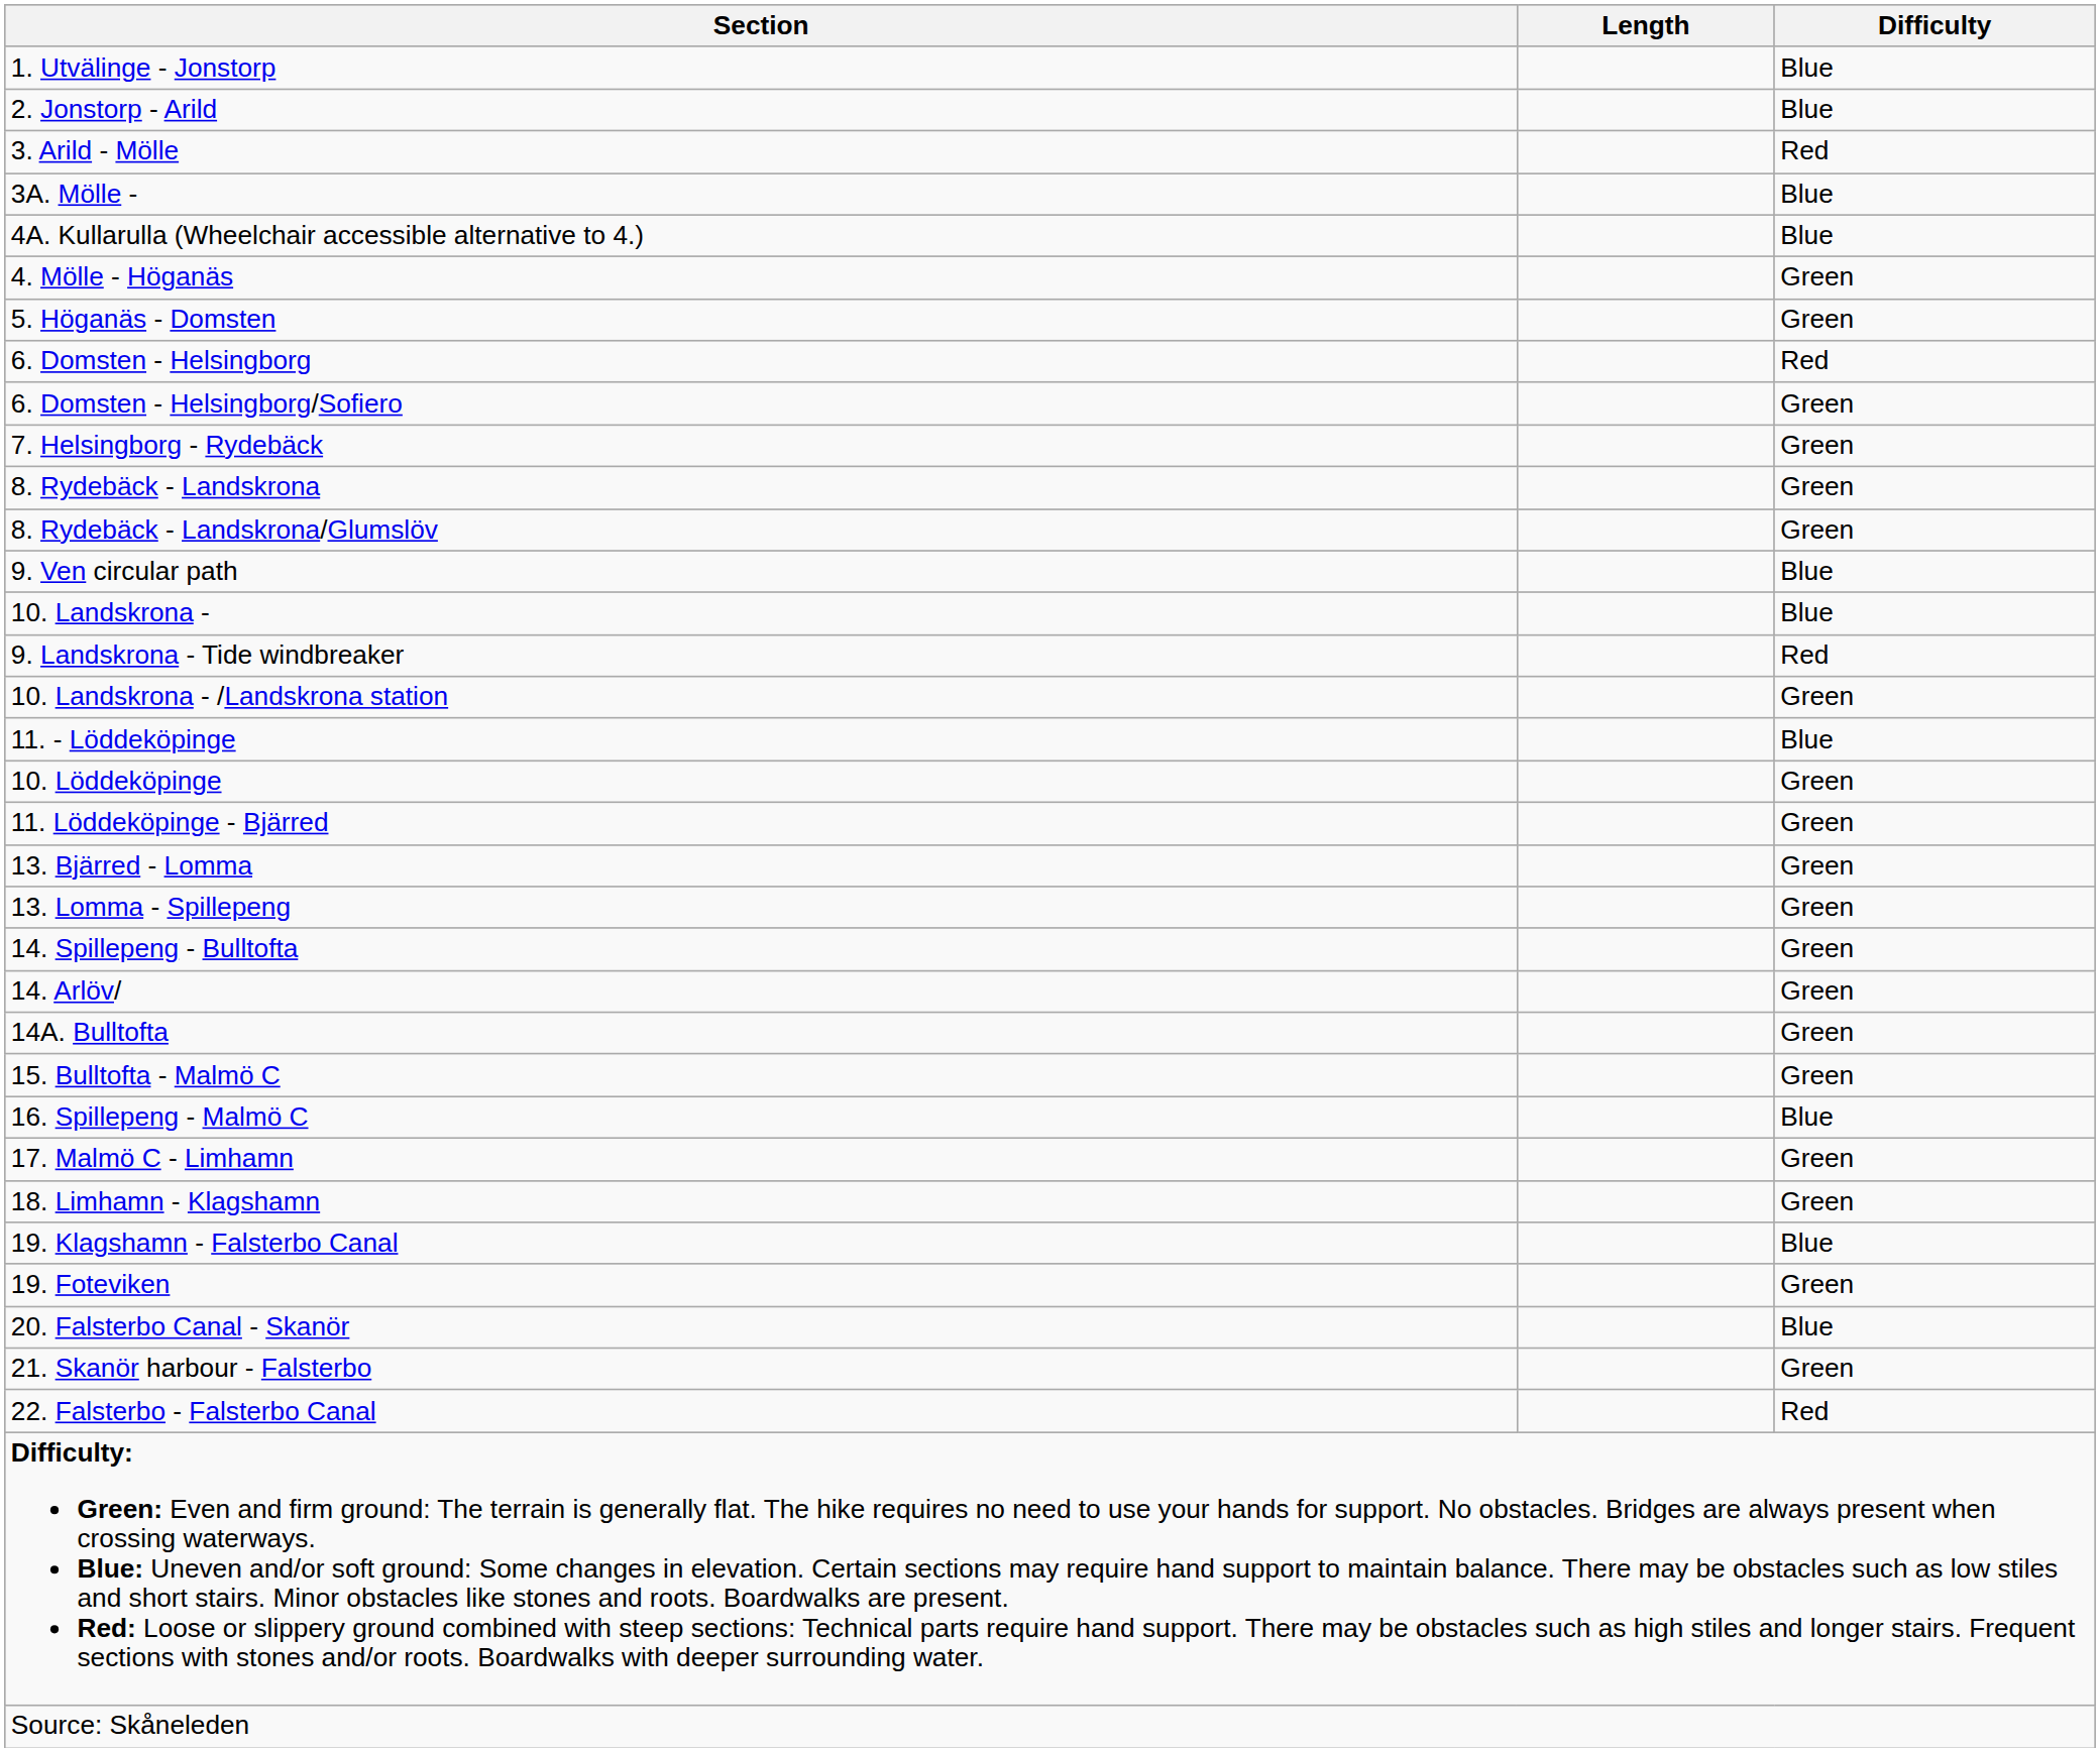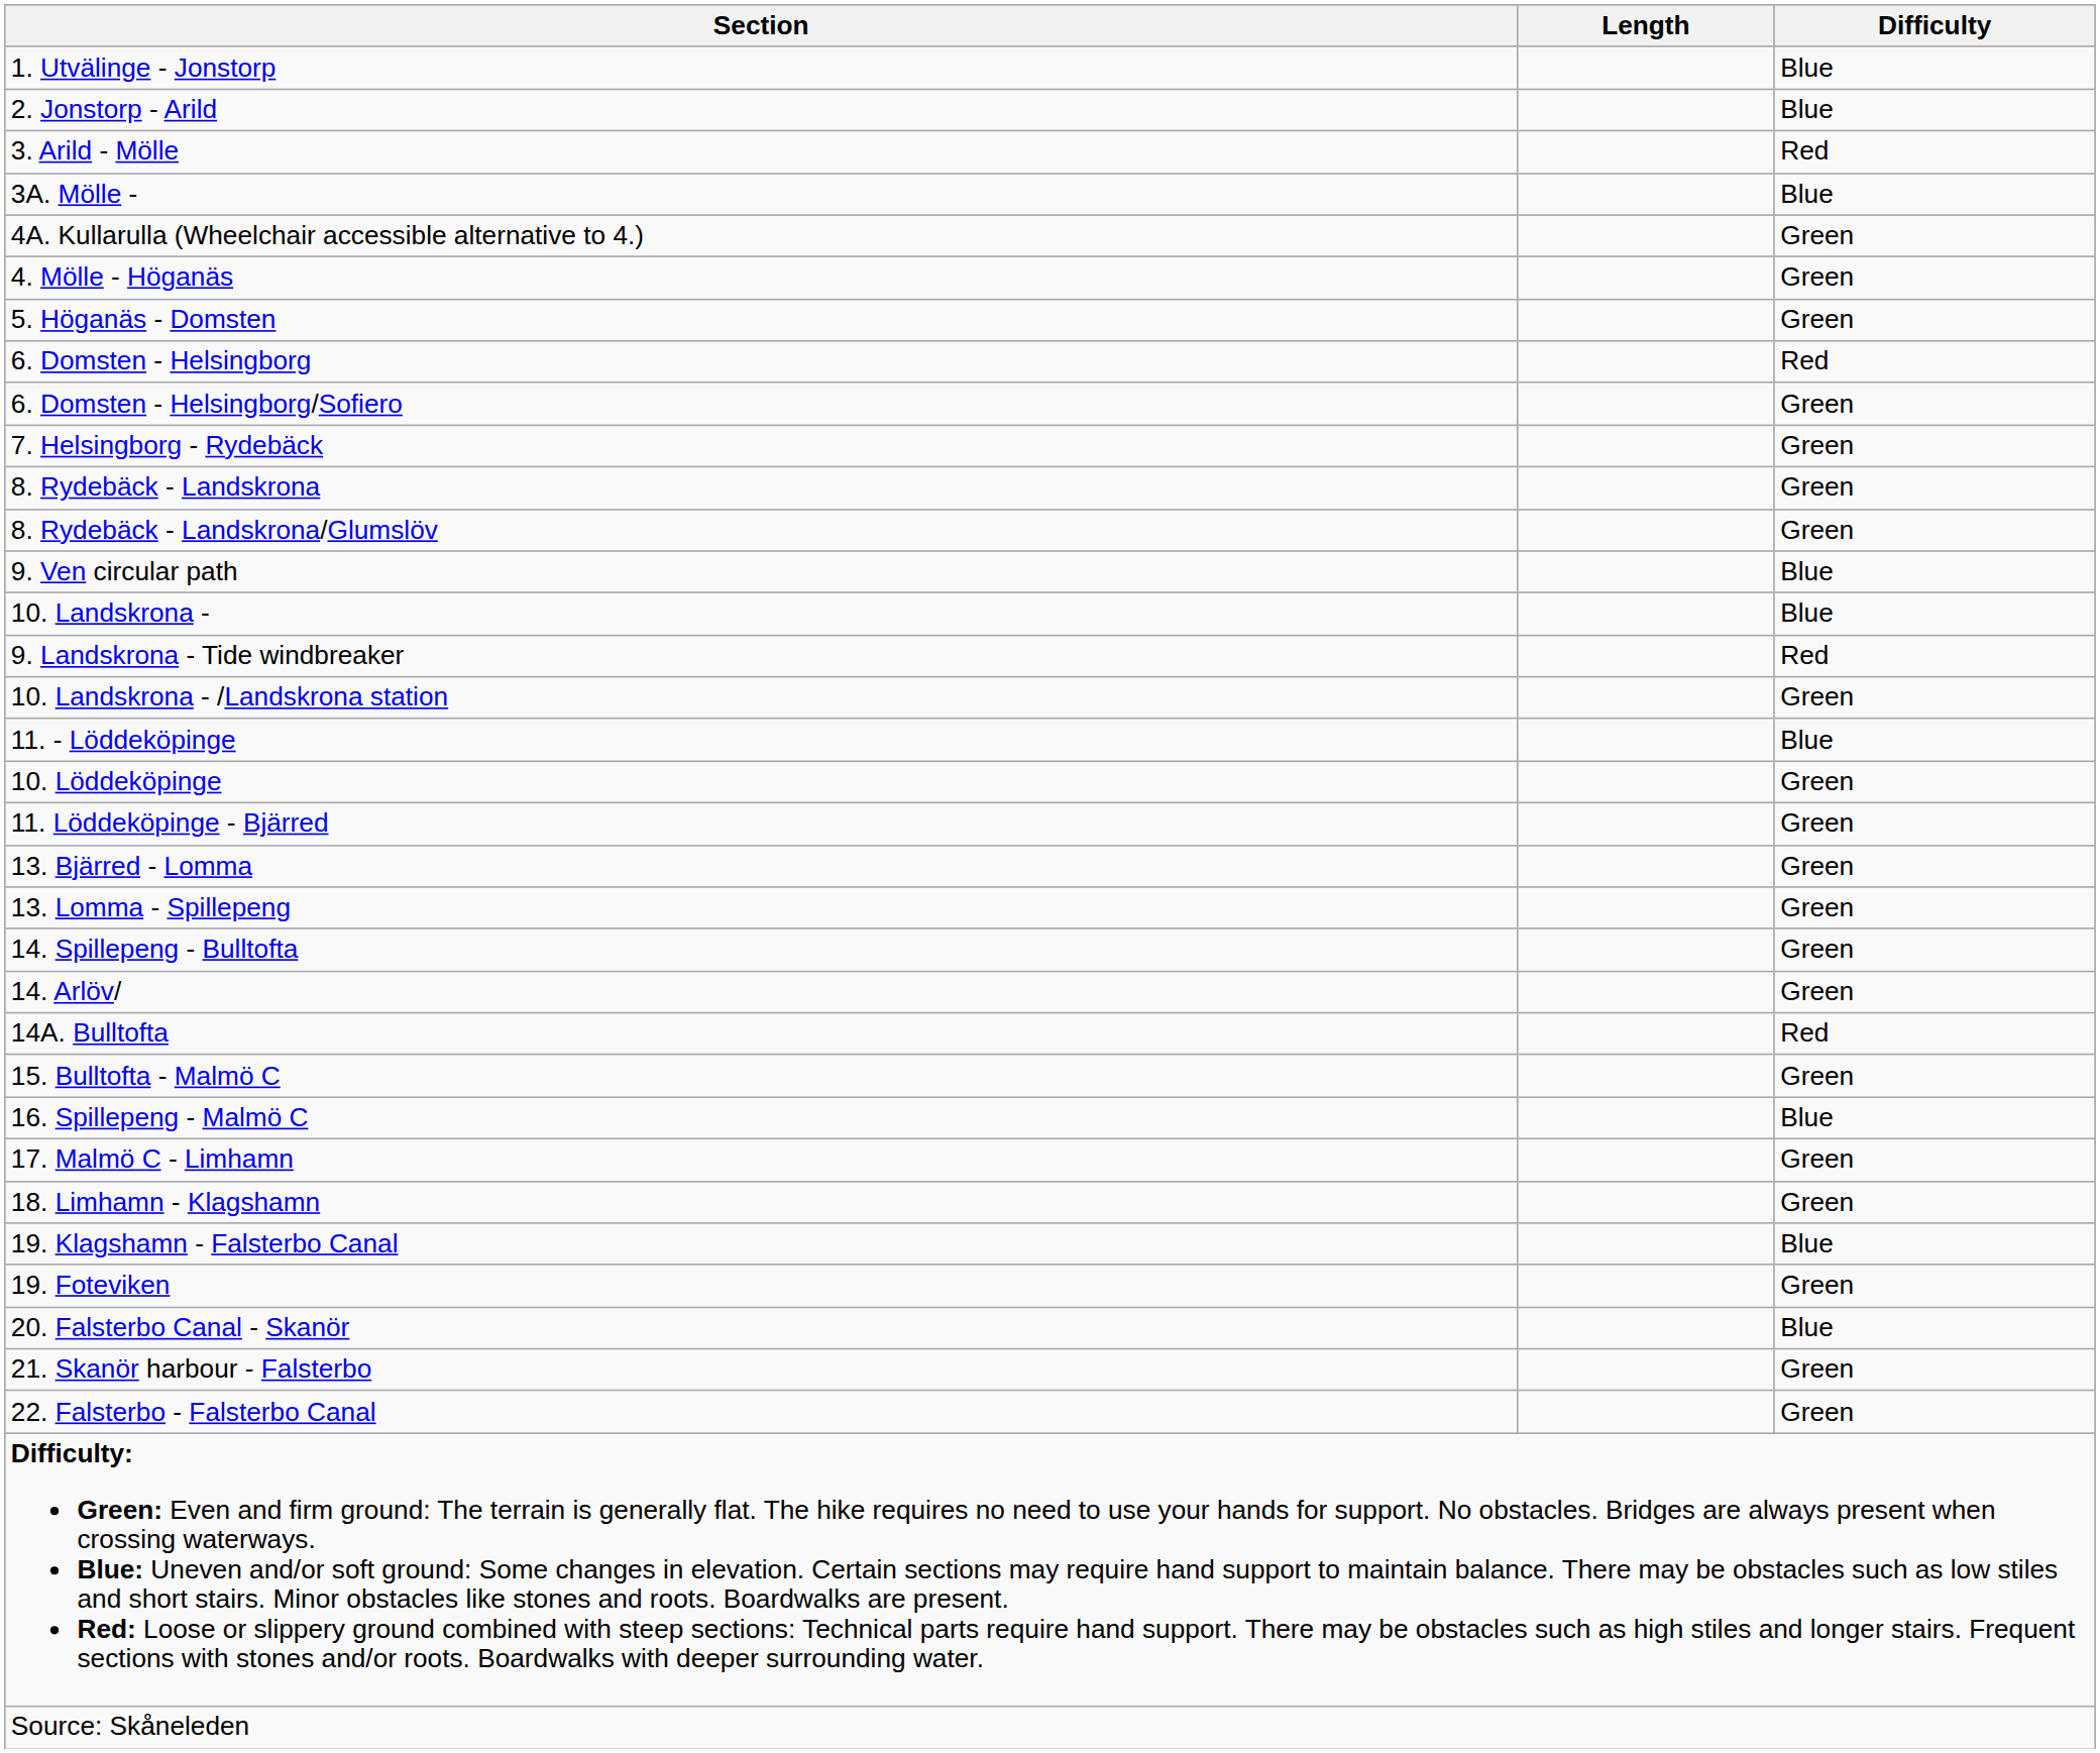 <table class="wikitable collapsible collapsed" style="width: 100%">
 <tr>
 <th>Section</th>
 <th>Length</th>
 <th>Difficulty</th>
 </tr>
 <tr>
 <td>1. <a href='#'>Utvälinge</a> - <a href='#'>Jonstorp</a></td>
 <td></td>
 <td>Blue</td>
 </tr>
 <tr>
 <td>2. <a href='#'>Jonstorp</a> - <a href='#'>Arild</a></td>
 <td></td>
 <td>Blue</td>
 </tr>
 <tr>
 <td>3. <a href='#'>Arild</a> - <a href='#'>Mölle</a></td>
 <td></td>
 <td>Red</td>
 </tr>
 <tr>
 <td>3A. <a href='#'>Mölle</a> - </td>
 <td></td>
 <td>Blue</td>
 </tr>
 <tr>
 <td>4A. Kullarulla (Wheelchair accessible alternative to 4.)</td>
 <td></td>
-<td>Blue</td>
+<td>Green</td>
 </tr>
 <tr>
 <td>4. <a href='#'>Mölle</a> - <a href='#'>Höganäs</a></td>
 <td></td>
 <td>Green</td>
 </tr>
 <tr>
 <td>5. <a href='#'>Höganäs</a> - <a href='#'>Domsten</a></td>
 <td></td>
 <td>Green</td>
 </tr>
 <tr>
 <td>6. <a href='#'>Domsten</a> - <a href='#'>Helsingborg</a></td>
 <td></td>
 <td>Red</td>
 </tr>
 <tr>
 <td>6. <a href='#'>Domsten</a> - <a href='#'>Helsingborg</a>/<a href='#'>Sofiero</a></td>
 <td></td>
 <td>Green</td>
 </tr>
 <tr>
 <td>7. <a href='#'>Helsingborg</a> - <a href='#'>Rydebäck</a></td>
 <td></td>
 <td>Green</td>
 </tr>
 <tr>
 <td>8. <a href='#'>Rydebäck</a> - <a href='#'>Landskrona</a></td>
 <td></td>
 <td>Green</td>
 </tr>
 <tr>
 <td>8. <a href='#'>Rydebäck</a> - <a href='#'>Landskrona</a>/<a href='#'>Glumslöv</a></td>
 <td></td>
 <td>Green</td>
 </tr>
 <tr>
 <td>9. <a href='#'>Ven</a> circular path</td>
 <td></td>
 <td>Blue</td>
 </tr>
 <tr>
 <td>10. <a href='#'>Landskrona</a> - </td>
 <td></td>
 <td>Blue</td>
 </tr>
 <tr>
 <td>9. <a href='#'>Landskrona</a> - Tide windbreaker</td>
 <td></td>
 <td>Red</td>
 </tr>
 <tr>
 <td>10. <a href='#'>Landskrona</a> - /<a href='#'>Landskrona station</a></td>
 <td></td>
 <td>Green</td>
 </tr>
 <tr>
 <td>11.  - <a href='#'>Löddeköpinge</a></td>
 <td></td>
 <td>Blue</td>
 </tr>
 <tr>
 <td>10. <a href='#'>Löddeköpinge</a></td>
 <td></td>
 <td>Green</td>
 </tr>
 <tr>
 <td>11. <a href='#'>Löddeköpinge</a> - <a href='#'>Bjärred</a></td>
 <td></td>
 <td>Green</td>
 </tr>
 <tr>
 <td>13. <a href='#'>Bjärred</a> - <a href='#'>Lomma</a></td>
 <td></td>
 <td>Green</td>
 </tr>
 <tr>
 <td>13. <a href='#'>Lomma</a> - <a href='#'>Spillepeng</a></td>
 <td></td>
 <td>Green</td>
 </tr>
 <tr>
 <td>14. <a href='#'>Spillepeng</a> - <a href='#'>Bulltofta</a></td>
 <td></td>
 <td>Green</td>
 </tr>
 <tr>
 <td>14. <a href='#'>Arlöv</a>/</td>
 <td></td>
 <td>Green</td>
 </tr>
 <tr>
 <td>14A. <a href='#'>Bulltofta</a></td>
 <td></td>
-<td>Green</td>
+<td>Red</td>
 </tr>
 <tr>
 <td>15. <a href='#'>Bulltofta</a> - <a href='#'>Malmö C</a></td>
 <td></td>
 <td>Green</td>
 </tr>
 <tr>
 <td>16. <a href='#'>Spillepeng</a> - <a href='#'>Malmö C</a></td>
 <td></td>
 <td>Blue</td>
 </tr>
 <tr>
 <td>17. <a href='#'>Malmö C</a> - <a href='#'>Limhamn</a></td>
 <td></td>
 <td>Green</td>
 </tr>
 <tr>
 <td>18. <a href='#'>Limhamn</a> - <a href='#'>Klagshamn</a></td>
 <td></td>
 <td>Green</td>
 </tr>
 <tr>
 <td>19. <a href='#'>Klagshamn</a> - <a href='#'>Falsterbo Canal</a></td>
 <td></td>
 <td>Blue</td>
 </tr>
 <tr>
 <td>19. <a href='#'>Foteviken</a></td>
 <td></td>
 <td>Green</td>
 </tr>
 <tr>
 <td>20. <a href='#'>Falsterbo Canal</a> - <a href='#'>Skanör</a></td>
 <td></td>
 <td>Blue</td>
 </tr>
 <tr>
 <td>21. <a href='#'>Skanör</a> harbour - <a href='#'>Falsterbo</a></td>
 <td></td>
 <td>Green</td>
 </tr>
 <tr>
 <td>22. <a href='#'>Falsterbo</a> - <a href='#'>Falsterbo Canal</a></td>
 <td></td>
-<td>Red</td>
+<td>Green</td>
 </tr>
 <tr>
 <td colspan="3" style="text-align:left;"><strong>Difficulty:</strong><br><ul><li><strong>Green:</strong> Even and firm ground: The terrain is generally flat. The hike requires no need to use your hands for support. No obstacles. Bridges are always present when crossing waterways.</li><li><strong>Blue:</strong> Uneven and/or soft ground: Some changes in elevation. Certain sections may require hand support to maintain balance. There may be obstacles such as low stiles and short stairs. Minor obstacles like stones and roots. Boardwalks are present.</li><li><strong>Red:</strong> Loose or slippery ground combined with steep sections: Technical parts require hand support. There may be obstacles such as high stiles and longer stairs. Frequent sections with stones and/or roots. Boardwalks with deeper surrounding water.</li></ul></td>
 </tr>
 <tr>
 <td colspan="3" style="text-align:left;">Source: Skåneleden</td>
 </tr>
 </table>
